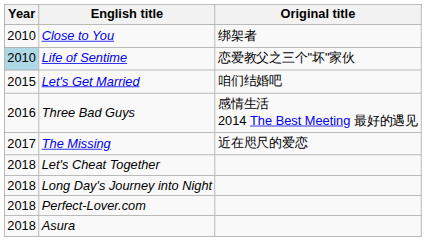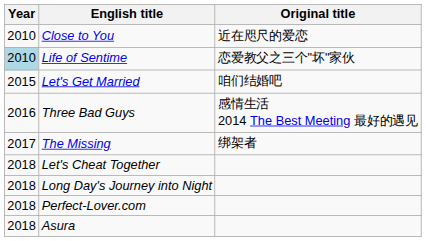 <table class="wikitable sortable">
 <tr>
 <th>Year</th>
 <th>English title</th>
 <th>Original title</th>
 </tr>
 <tr>
 <td>2010</td>
 <td><em><a href='#'>Close to You</a></em></td>
-<td>绑架者</td>
+<td>近在咫尺的爱恋</td>
 </tr>
 <tr>
 <td style="background: lightblue;">2010</td>
 <td><em><a href='#'>Life of Sentime</a></em></td>
 <td>恋爱教父之三个"坏"家伙</td>
 </tr>
 <tr>
 <td>2015</td>
 <td><em><a href='#'>Let's Get Married</a></em></td>
 <td>咱们结婚吧</td>
 </tr>
 <tr>
 <td>2016</td>
 <td><em>Three Bad Guys</em></td>
 <td>感情生活<br>2014 <a href='#'>The Best Meeting</a> 最好的遇见</td>
 </tr>
 <tr>
 <td>2017</td>
 <td><em><a href='#'>The Missing</a></em></td>
-<td>近在咫尺的爱恋</td>
+<td>绑架者</td>
 </tr>
 <tr>
 <td>2018</td>
 <td><em>Let's Cheat Together</em></td>
 <td></td>
 </tr>
 <tr>
 <td>2018</td>
 <td><em>Long Day's Journey into Night</em></td>
 <td></td>
 </tr>
 <tr>
 <td>2018</td>
 <td><em>Perfect-Lover.com</em></td>
 <td></td>
 </tr>
 <tr>
 <td>2018</td>
 <td><em>Asura</em></td>
 <td></td>
 </tr>
 </table>
